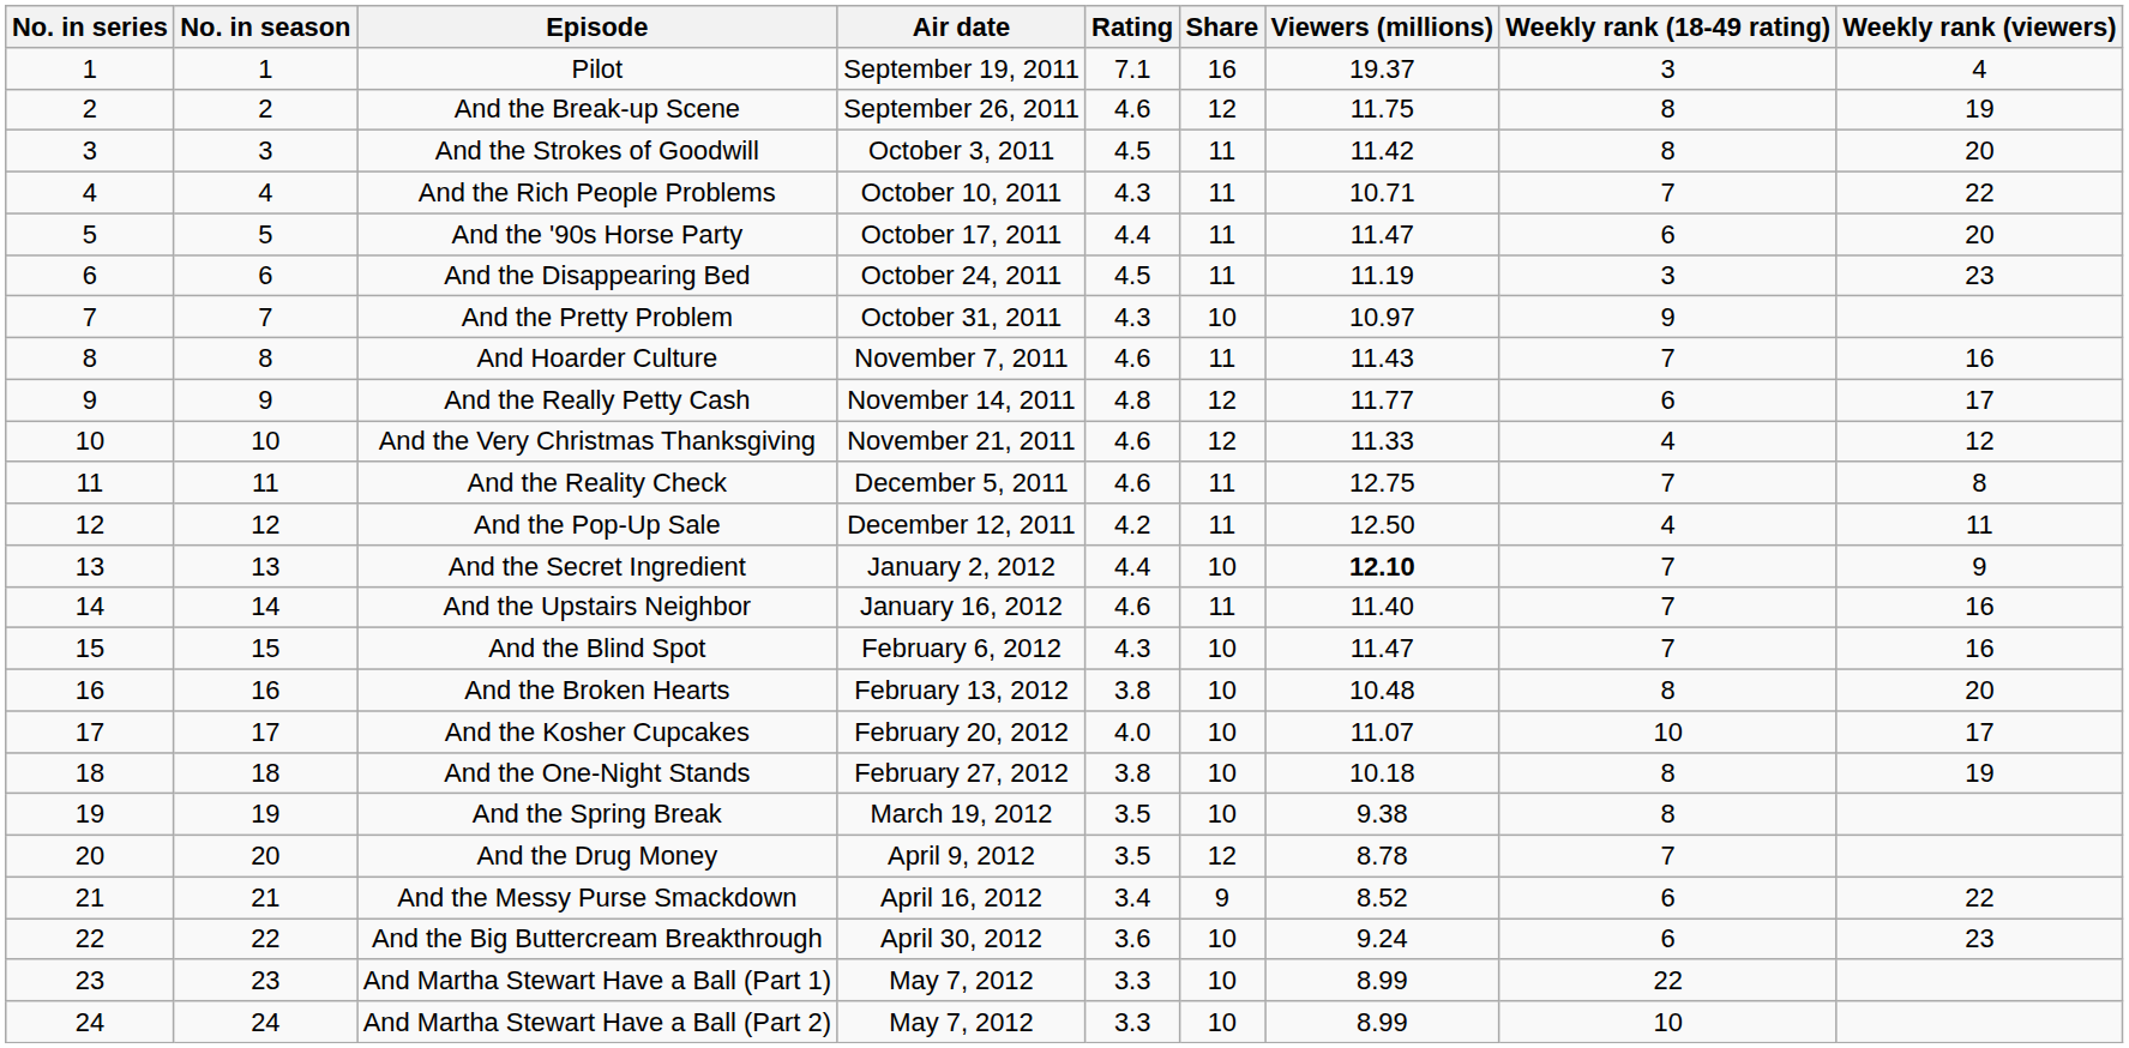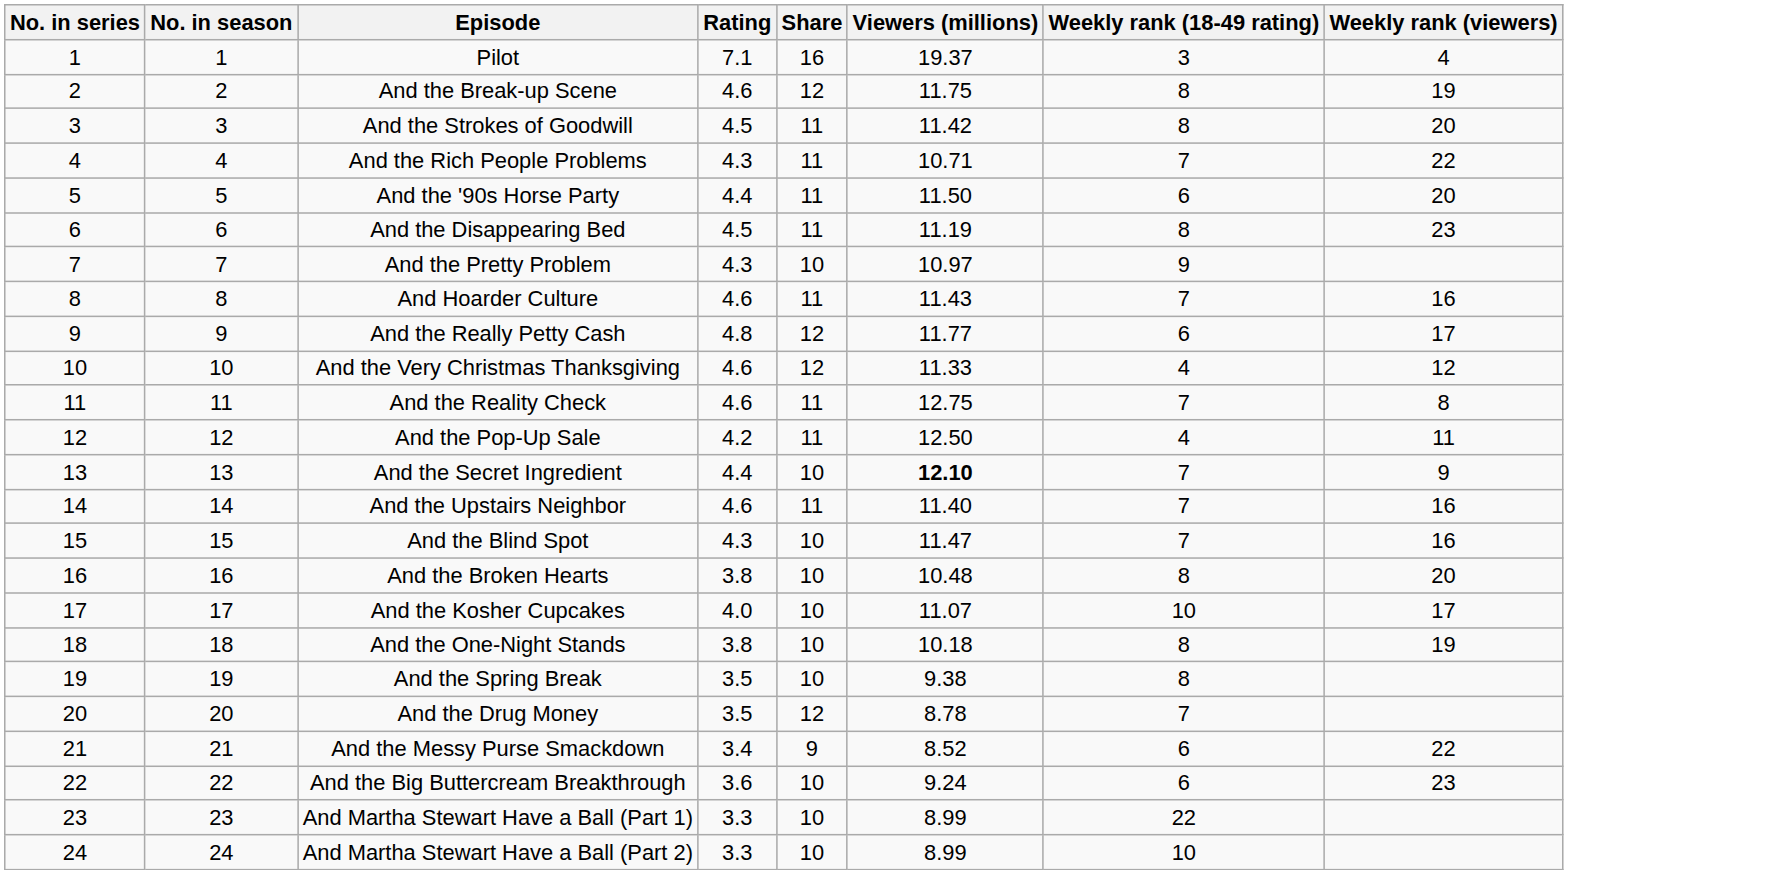 <table class="wikitable plainrowheaders" style="font-size:90%; text-align:center;">
 <tr>
 <th scope="col">No. in series</th>
 <th scope="col">No. in season</th>
 <th scope="col">Episode</th>
-<th scope="col">Air date</th>
 <th scope="col">Rating</th>
 <th scope="col">Share</th>
 <th scope="col">Viewers (millions)</th>
 <th scope="col">Weekly rank (18-49 rating)</th>
 <th scope="col">Weekly rank (viewers)</th>
 </tr>
 <tr>
 <td scope="row">1</td>
 <td>1</td>
 <td>Pilot</td>
-<td>September 19, 2011</td>
 <td>7.1</td>
 <td>16</td>
 <td>19.37</td>
 <td>3</td>
 <td>4</td>
 </tr>
 <tr>
 <td scope="row">2</td>
 <td>2</td>
 <td>And the Break-up Scene</td>
-<td>September 26, 2011</td>
 <td>4.6</td>
 <td>12</td>
 <td>11.75</td>
 <td>8</td>
 <td>19</td>
 </tr>
 <tr>
 <td scope="row">3</td>
 <td>3</td>
 <td>And the Strokes of Goodwill</td>
-<td>October 3, 2011</td>
 <td>4.5</td>
 <td>11</td>
 <td>11.42</td>
 <td>8</td>
 <td>20</td>
 </tr>
 <tr>
 <td scope="row">4</td>
 <td>4</td>
 <td>And the Rich People Problems</td>
-<td>October 10, 2011</td>
 <td>4.3</td>
 <td>11</td>
 <td>10.71</td>
 <td>7</td>
 <td>22</td>
 </tr>
 <tr>
 <td scope="row">5</td>
 <td>5</td>
 <td>And the '90s Horse Party</td>
-<td>October 17, 2011</td>
 <td>4.4</td>
 <td>11</td>
-<td>11.47</td>
+<td>11.50</td>
 <td>6</td>
 <td>20</td>
 </tr>
 <tr>
 <td scope="row">6</td>
 <td>6</td>
 <td>And the Disappearing Bed</td>
-<td>October 24, 2011</td>
 <td>4.5</td>
 <td>11</td>
 <td>11.19</td>
-<td>3</td>
+<td>8</td>
 <td>23</td>
 </tr>
 <tr>
 <td scope="row">7</td>
 <td>7</td>
 <td>And the Pretty Problem</td>
-<td>October 31, 2011</td>
 <td>4.3</td>
 <td>10</td>
 <td>10.97</td>
 <td>9</td>
 <td></td>
 </tr>
 <tr>
 <td scope="row">8</td>
 <td>8</td>
 <td>And Hoarder Culture</td>
-<td>November 7, 2011</td>
 <td>4.6</td>
 <td>11</td>
 <td>11.43</td>
 <td>7</td>
 <td>16</td>
 </tr>
 <tr>
 <td scope="row">9</td>
 <td>9</td>
 <td>And the Really Petty Cash</td>
-<td>November 14, 2011</td>
 <td>4.8</td>
 <td>12</td>
 <td>11.77</td>
 <td>6</td>
 <td>17</td>
 </tr>
 <tr>
 <td scope="row">10</td>
 <td>10</td>
 <td>And the Very Christmas Thanksgiving</td>
-<td>November 21, 2011</td>
 <td>4.6</td>
 <td>12</td>
 <td>11.33</td>
 <td>4</td>
 <td>12</td>
 </tr>
 <tr>
 <td scope="row">11</td>
 <td>11</td>
 <td>And the Reality Check</td>
-<td>December 5, 2011</td>
 <td>4.6</td>
 <td>11</td>
 <td>12.75</td>
 <td>7</td>
 <td>8</td>
 </tr>
 <tr>
 <td scope="row">12</td>
 <td>12</td>
 <td>And the Pop-Up Sale</td>
-<td>December 12, 2011</td>
 <td>4.2</td>
 <td>11</td>
 <td>12.50</td>
 <td>4</td>
 <td>11</td>
 </tr>
 <tr>
 <td scope="row">13</td>
 <td>13</td>
 <td>And the Secret Ingredient</td>
-<td>January 2, 2012</td>
 <td>4.4</td>
 <td>10</td>
 <td><strong>12.10</strong></td>
 <td>7</td>
 <td>9</td>
 </tr>
 <tr>
 <td scope="row">14</td>
 <td>14</td>
 <td>And the Upstairs Neighbor</td>
-<td>January 16, 2012</td>
 <td>4.6</td>
 <td>11</td>
 <td>11.40</td>
 <td>7</td>
 <td>16</td>
 </tr>
 <tr>
 <td scope="row">15</td>
 <td>15</td>
 <td>And the Blind Spot</td>
-<td>February 6, 2012</td>
 <td>4.3</td>
 <td>10</td>
 <td>11.47</td>
 <td>7</td>
 <td>16</td>
 </tr>
 <tr>
 <td scope="row">16</td>
 <td>16</td>
 <td>And the Broken Hearts</td>
-<td>February 13, 2012</td>
 <td>3.8</td>
 <td>10</td>
 <td>10.48</td>
 <td>8</td>
 <td>20</td>
 </tr>
 <tr>
 <td scope="row">17</td>
 <td>17</td>
 <td>And the Kosher Cupcakes</td>
-<td>February 20, 2012</td>
 <td>4.0</td>
 <td>10</td>
 <td>11.07</td>
 <td>10</td>
 <td>17</td>
 </tr>
 <tr>
 <td scope="row">18</td>
 <td>18</td>
 <td>And the One-Night Stands</td>
-<td>February 27, 2012</td>
 <td>3.8</td>
 <td>10</td>
 <td>10.18</td>
 <td>8</td>
 <td>19</td>
 </tr>
 <tr>
 <td scope="row">19</td>
 <td>19</td>
 <td>And the Spring Break</td>
-<td>March 19, 2012</td>
 <td>3.5</td>
 <td>10</td>
 <td>9.38</td>
 <td>8</td>
 <td></td>
 </tr>
 <tr>
 <td scope="row">20</td>
 <td>20</td>
 <td>And the Drug Money</td>
-<td>April 9, 2012</td>
 <td>3.5</td>
 <td>12</td>
 <td>8.78</td>
 <td>7</td>
 <td></td>
 </tr>
 <tr>
 <td scope="row">21</td>
 <td>21</td>
 <td>And the Messy Purse Smackdown</td>
-<td>April 16, 2012</td>
 <td>3.4</td>
 <td>9</td>
 <td>8.52</td>
 <td>6</td>
 <td>22</td>
 </tr>
 <tr>
 <td scope="row">22</td>
 <td>22</td>
 <td>And the Big Buttercream Breakthrough</td>
-<td>April 30, 2012</td>
 <td>3.6</td>
 <td>10</td>
 <td>9.24</td>
 <td>6</td>
 <td>23</td>
 </tr>
 <tr>
 <td scope="row">23</td>
 <td>23</td>
 <td>And Martha Stewart Have a Ball (Part 1)</td>
-<td>May 7, 2012</td>
 <td>3.3</td>
 <td>10</td>
 <td>8.99</td>
 <td>22</td>
 <td></td>
 </tr>
 <tr>
 <td scope="row">24</td>
 <td>24</td>
 <td>And Martha Stewart Have a Ball (Part 2)</td>
-<td>May 7, 2012</td>
 <td>3.3</td>
 <td>10</td>
 <td>8.99</td>
 <td>10</td>
 <td></td>
 </tr>
 </table>
